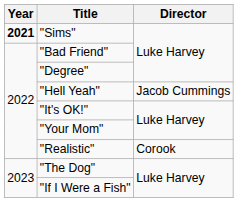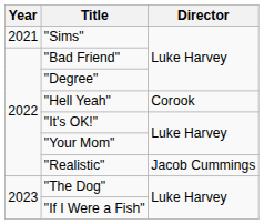 <table class="wikitable">
 <tr>
 <th>Year</th>
 <th>Title</th>
 <th>Director</th>
 </tr>
 <tr>
-<td><strong>2021</strong></td>
+<td>2021</td>
 <td>"Sims"</td>
 <td rowspan="3">Luke Harvey</td>
 </tr>
 <tr>
 <td rowspan="6">2022</td>
 <td>"Bad Friend"</td>
 </tr>
 <tr>
 <td>"Degree"</td>
 </tr>
 <tr>
 <td>"Hell Yeah"</td>
-<td>Jacob Cummings</td>
+<td>Corook</td>
 </tr>
 <tr>
 <td>"It's OK!"</td>
 <td rowspan="2">Luke Harvey</td>
 </tr>
 <tr>
 <td>"Your Mom"</td>
 </tr>
 <tr>
 <td>"Realistic"</td>
-<td>Corook</td>
+<td>Jacob Cummings</td>
 </tr>
 <tr>
 <td rowspan="2">2023</td>
 <td>"The Dog"</td>
 <td rowspan="2">Luke Harvey</td>
 </tr>
 <tr>
 <td>"If I Were a Fish"</td>
 </tr>
 </table>
